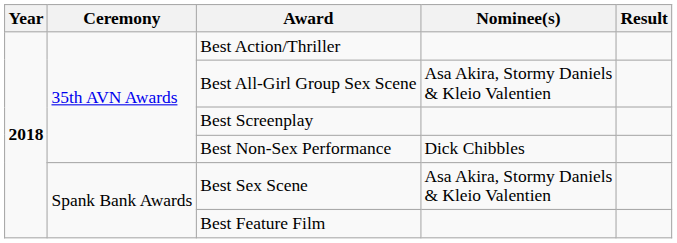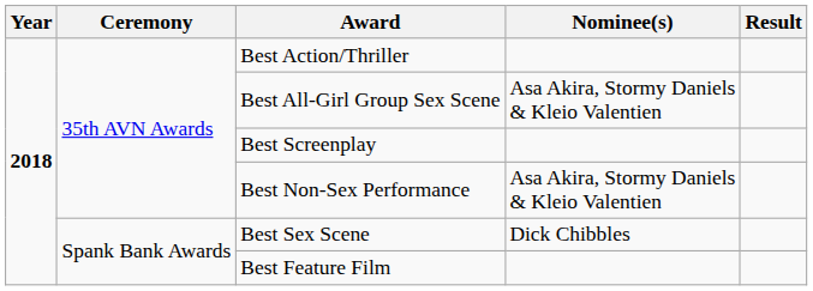 <table class="wikitable">
 <tr>
 <th>Year</th>
 <th>Ceremony</th>
 <th>Award</th>
 <th>Nominee(s)</th>
 <th>Result</th>
 </tr>
 <tr>
 <td rowspan="6"><strong>2018</strong></td>
 <td rowspan="4"><a href='#'>35th AVN Awards</a></td>
 <td>Best Action/Thriller</td>
 <td></td>
 <td></td>
 </tr>
 <tr>
 <td>Best All-Girl Group Sex Scene</td>
 <td>Asa Akira, Stormy Daniels<br>& Kleio Valentien</td>
 <td></td>
 </tr>
 <tr>
 <td>Best Screenplay</td>
 <td></td>
 <td></td>
 </tr>
 <tr>
 <td>Best Non-Sex Performance</td>
-<td>Dick Chibbles</td>
+<td>Asa Akira, Stormy Daniels<br>& Kleio Valentien</td>
 <td></td>
 </tr>
 <tr>
 <td rowspan="2">Spank Bank Awards</td>
 <td>Best Sex Scene</td>
-<td>Asa Akira, Stormy Daniels<br>& Kleio Valentien</td>
+<td>Dick Chibbles</td>
 <td></td>
 </tr>
 <tr>
 <td>Best Feature Film</td>
 <td></td>
 <td></td>
 </tr>
 </table>
